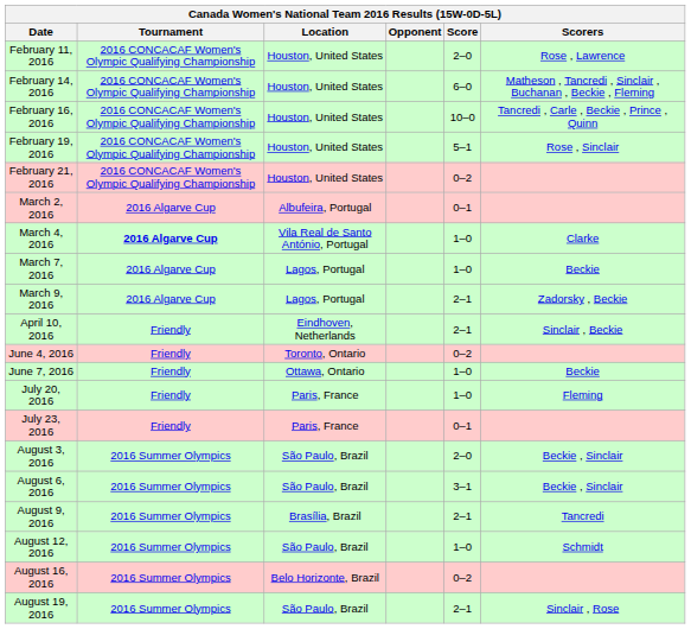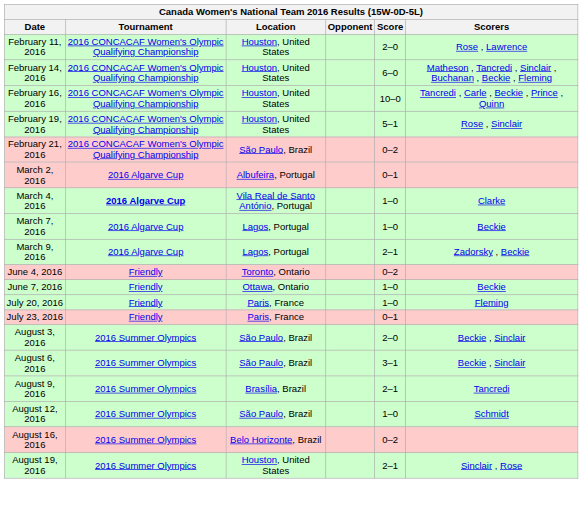 <table class="wikitable collapsible collapsed" style="font-size:90%">
 <tr>
 <th colspan="6"><strong>Canada Women's National Team 2016 Results (15W-0D-5L)</strong></th>
 </tr>
 <tr>
 <th>Date</th>
 <th>Tournament</th>
 <th>Location</th>
 <th>Opponent</th>
 <th>Score</th>
 <th width=30%>Scorers</th>
 </tr>
 <tr style="background:#cfc;">
 <td style="text-align: center;">February 11, 2016</td>
 <td style="text-align: center;"><a href='#'>2016 CONCACAF Women's Olympic Qualifying Championship</a></td>
 <td style="text-align: center;"><a href='#'>Houston</a>, United States</td>
 <td></td>
 <td style="text-align: center;">2–0</td>
 <td style="text-align: center;"><a href='#'>Rose</a> , <a href='#'>Lawrence</a> </td>
 </tr>
 <tr style="background:#cfc;">
 <td style="text-align: center;">February 14, 2016</td>
 <td style="text-align: center;"><a href='#'>2016 CONCACAF Women's Olympic Qualifying Championship</a></td>
 <td style="text-align: center;"><a href='#'>Houston</a>, United States</td>
 <td></td>
 <td style="text-align: center;">6–0</td>
 <td style="text-align: center;"><a href='#'>Matheson</a> , <a href='#'>Tancredi</a> , <a href='#'>Sinclair</a> , <a href='#'>Buchanan</a> , <a href='#'>Beckie</a> , <a href='#'>Fleming</a> </td>
 </tr>
 <tr style="background:#cfc;">
 <td style="text-align: center;">February 16, 2016</td>
 <td style="text-align: center;"><a href='#'>2016 CONCACAF Women's Olympic Qualifying Championship</a></td>
 <td style="text-align: center;"><a href='#'>Houston</a>, United States</td>
 <td></td>
 <td style="text-align: center;">10–0</td>
 <td style="text-align: center;"><a href='#'>Tancredi</a> , <a href='#'>Carle</a> , <a href='#'>Beckie</a> , <a href='#'>Prince</a> , <a href='#'>Quinn</a> </td>
 </tr>
 <tr style="background:#cfc;">
 <td style="text-align: center;">February 19, 2016</td>
 <td style="text-align: center;"><a href='#'>2016 CONCACAF Women's Olympic Qualifying Championship</a></td>
 <td style="text-align: center;"><a href='#'>Houston</a>, United States</td>
 <td></td>
 <td style="text-align: center;">5–1</td>
 <td style="text-align: center;"><a href='#'>Rose</a> , <a href='#'>Sinclair</a> </td>
 </tr>
 <tr style="background:#fcc;">
 <td style="text-align: center;">February 21, 2016</td>
 <td style="text-align: center;"><a href='#'>2016 CONCACAF Women's Olympic Qualifying Championship</a></td>
-<td style="text-align: center;"><a href='#'>Houston</a>, United States</td>
+<td style="text-align: center;"><a href='#'>São Paulo</a>, Brazil</td>
 <td></td>
 <td style="text-align: center;">0–2</td>
 <td style="text-align: center;"></td>
 </tr>
 <tr style="background:#fcc;">
 <td style="text-align: center;">March 2, 2016</td>
 <td style="text-align: center;"><a href='#'>2016 Algarve Cup</a></td>
 <td style="text-align: center;"><a href='#'>Albufeira</a>, Portugal</td>
 <td></td>
 <td style="text-align: center;">0–1</td>
 <td style="text-align: center;"></td>
 </tr>
 <tr style="background:#cfc;">
 <td style="text-align: center;">March 4, 2016</td>
 <td style="text-align: center;"><strong><a href='#'>2016 Algarve Cup</a></strong></td>
 <td style="text-align: center;"><a href='#'>Vila Real de Santo António</a>, Portugal</td>
 <td></td>
 <td style="text-align: center;">1–0</td>
 <td style="text-align: center;"><a href='#'>Clarke</a> </td>
 </tr>
 <tr style="background:#cfc;">
 <td style="text-align: center;">March 7, 2016</td>
 <td style="text-align: center;"><a href='#'>2016 Algarve Cup</a></td>
 <td style="text-align: center;"><a href='#'>Lagos</a>, Portugal</td>
 <td></td>
 <td style="text-align: center;">1–0</td>
 <td style="text-align: center;"><a href='#'>Beckie</a> </td>
 </tr>
 <tr style="background:#cfc;">
 <td style="text-align: center;">March 9, 2016</td>
 <td style="text-align: center;"><a href='#'>2016 Algarve Cup</a></td>
 <td style="text-align: center;"><a href='#'>Lagos</a>, Portugal</td>
 <td></td>
 <td style="text-align: center;">2–1</td>
 <td style="text-align: center;"><a href='#'>Zadorsky</a> , <a href='#'>Beckie</a> </td>
-</tr>
-<tr style="background:#cfc;">
-<td style="text-align: center;">April 10, 2016</td>
-<td style="text-align: center;"><a href='#'>Friendly</a></td>
-<td style="text-align: center;"><a href='#'>Eindhoven</a>, Netherlands</td>
-<td></td>
-<td style="text-align: center;">2–1</td>
-<td style="text-align: center;"><a href='#'>Sinclair</a> , <a href='#'>Beckie</a> </td>
 </tr>
 <tr style="background:#fcc;">
 <td style="text-align: center;">June 4, 2016</td>
 <td style="text-align: center;"><a href='#'>Friendly</a></td>
 <td style="text-align: center;"><a href='#'>Toronto</a>, Ontario</td>
 <td></td>
 <td style="text-align: center;">0–2</td>
 <td style="text-align: center;"></td>
 </tr>
 <tr style="background:#cfc;">
 <td style="text-align: center;">June 7, 2016</td>
 <td style="text-align: center;"><a href='#'>Friendly</a></td>
 <td style="text-align: center;"><a href='#'>Ottawa</a>, Ontario</td>
 <td></td>
 <td style="text-align: center;">1–0</td>
 <td style="text-align: center;"><a href='#'>Beckie</a> </td>
 </tr>
 <tr style="background:#cfc;">
 <td style="text-align: center;">July 20, 2016</td>
 <td style="text-align: center;"><a href='#'>Friendly</a></td>
 <td style="text-align: center;"><a href='#'>Paris</a>, France</td>
 <td></td>
 <td style="text-align: center;">1–0</td>
 <td style="text-align: center;"><a href='#'>Fleming</a> </td>
 </tr>
 <tr style="background:#fcc;">
 <td style="text-align: center;">July 23, 2016</td>
 <td style="text-align: center;"><a href='#'>Friendly</a></td>
 <td style="text-align: center;"><a href='#'>Paris</a>, France</td>
 <td></td>
 <td style="text-align: center;">0–1</td>
 <td style="text-align: center;"></td>
 </tr>
 <tr style="background:#cfc;">
 <td style="text-align: center;">August 3, 2016</td>
 <td style="text-align: center;"><a href='#'>2016 Summer Olympics</a></td>
 <td style="text-align: center;"><a href='#'>São Paulo</a>, Brazil</td>
 <td></td>
 <td style="text-align: center;">2–0</td>
 <td style="text-align: center;"><a href='#'>Beckie</a> , <a href='#'>Sinclair</a> </td>
 </tr>
 <tr style="background:#cfc;">
 <td style="text-align: center;">August 6, 2016</td>
 <td style="text-align: center;"><a href='#'>2016 Summer Olympics</a></td>
 <td style="text-align: center;"><a href='#'>São Paulo</a>, Brazil</td>
 <td></td>
 <td style="text-align: center;">3–1</td>
 <td style="text-align: center;"><a href='#'>Beckie</a> , <a href='#'>Sinclair</a> </td>
 </tr>
 <tr style="background:#cfc;">
 <td style="text-align: center;">August 9, 2016</td>
 <td style="text-align: center;"><a href='#'>2016 Summer Olympics</a></td>
 <td style="text-align: center;"><a href='#'>Brasília</a>, Brazil</td>
 <td></td>
 <td style="text-align: center;">2–1</td>
 <td style="text-align: center;"><a href='#'>Tancredi</a> </td>
 </tr>
 <tr style="background:#cfc;">
 <td style="text-align: center;">August 12, 2016</td>
 <td style="text-align: center;"><a href='#'>2016 Summer Olympics</a></td>
 <td style="text-align: center;"><a href='#'>São Paulo</a>, Brazil</td>
 <td></td>
 <td style="text-align: center;">1–0</td>
 <td style="text-align: center;"><a href='#'>Schmidt</a> </td>
 </tr>
 <tr style="background:#fcc;">
 <td style="text-align: center;">August 16, 2016</td>
 <td style="text-align: center;"><a href='#'>2016 Summer Olympics</a></td>
 <td style="text-align: center;"><a href='#'>Belo Horizonte</a>, Brazil</td>
 <td></td>
 <td style="text-align: center;">0–2</td>
 <td style="text-align: center;"></td>
 </tr>
 <tr style="background:#cfc;">
 <td style="text-align: center;">August 19, 2016</td>
 <td style="text-align: center;"><a href='#'>2016 Summer Olympics</a></td>
-<td style="text-align: center;"><a href='#'>São Paulo</a>, Brazil</td>
+<td style="text-align: center;"><a href='#'>Houston</a>, United States</td>
 <td></td>
 <td style="text-align: center;">2–1</td>
 <td style="text-align: center;"><a href='#'>Sinclair</a> , <a href='#'>Rose</a> </td>
 </tr>
 </table>
